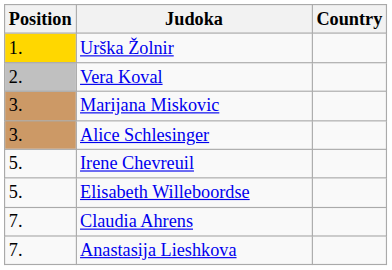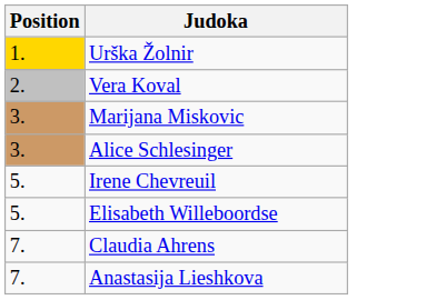 <table class=wikitable>
 <tr>
 <th width=10>Position</th>
 <th width=200>Judoka</th>
-<th>Country</th>
 </tr>
 <tr>
 <td bgcolor=gold>1.</td>
 <td><a href='#'>Urška Žolnir</a></td>
-<td></td>
 </tr>
 <tr>
 <td bgcolor="silver">2.</td>
 <td><a href='#'>Vera Koval</a></td>
-<td></td>
 </tr>
 <tr>
 <td bgcolor="CC9966">3.</td>
 <td><a href='#'>Marijana Miskovic</a></td>
-<td></td>
 </tr>
 <tr>
 <td bgcolor="CC9966">3.</td>
 <td><a href='#'>Alice Schlesinger</a></td>
-<td></td>
 </tr>
 <tr>
 <td>5.</td>
 <td><a href='#'>Irene Chevreuil</a></td>
-<td></td>
 </tr>
 <tr>
 <td>5.</td>
 <td><a href='#'>Elisabeth Willeboordse</a></td>
-<td></td>
 </tr>
 <tr>
 <td>7.</td>
 <td><a href='#'>Claudia Ahrens</a></td>
-<td></td>
 </tr>
 <tr>
 <td>7.</td>
 <td><a href='#'>Anastasija Lieshkova</a></td>
-<td></td>
 </tr>
 </table>
